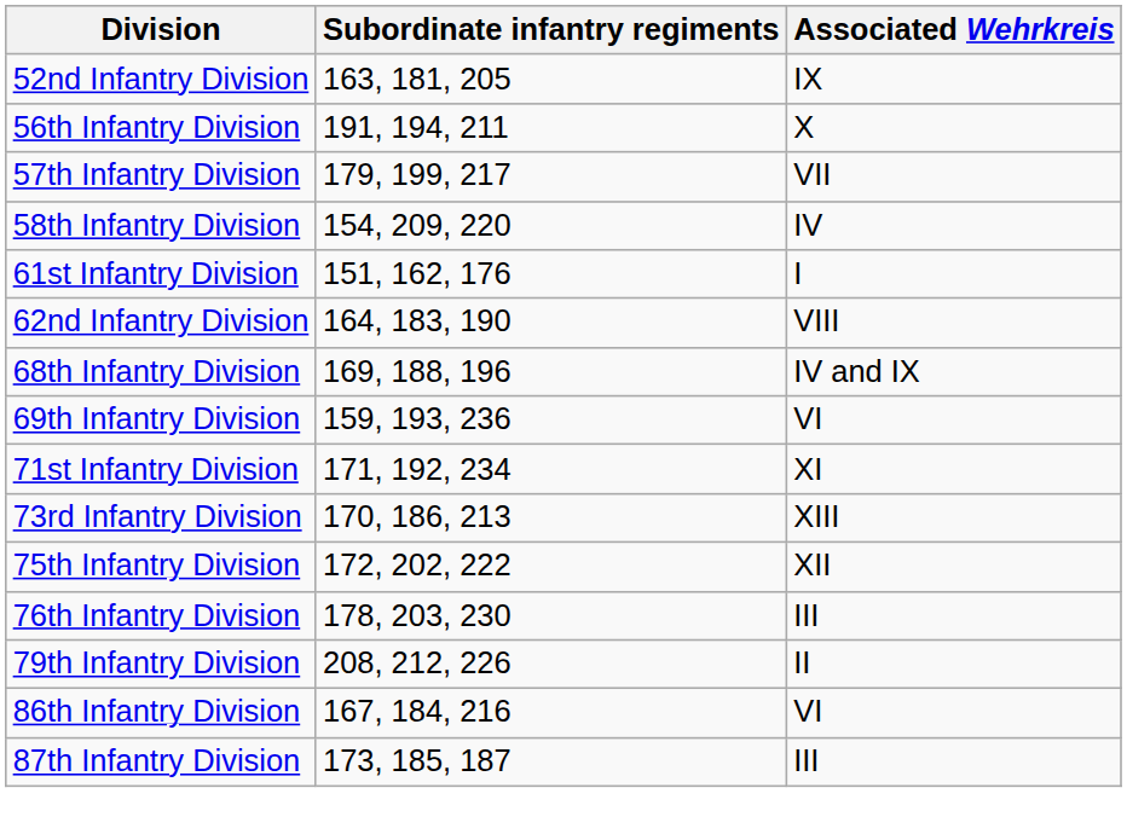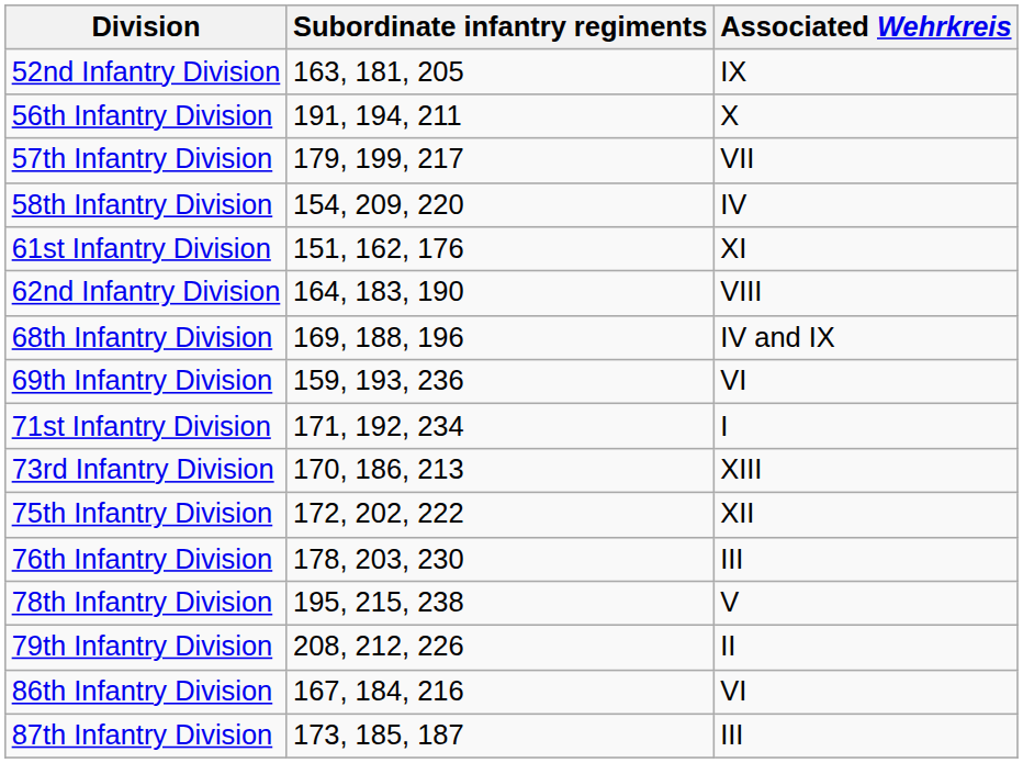 <table class="wikitable">
 <tr>
 <th>Division</th>
 <th>Subordinate infantry regiments</th>
 <th>Associated <em><a href='#'>Wehrkreis</a></em></th>
 </tr>
 <tr>
 <td><a href='#'>52nd Infantry Division</a></td>
 <td>163, 181, 205</td>
 <td>IX</td>
 </tr>
 <tr>
 <td><a href='#'>56th Infantry Division</a></td>
 <td>191, 194, 211</td>
 <td>X</td>
 </tr>
 <tr>
 <td><a href='#'>57th Infantry Division</a></td>
 <td>179, 199, 217</td>
 <td>VII</td>
 </tr>
 <tr>
 <td><a href='#'>58th Infantry Division</a></td>
 <td>154, 209, 220</td>
 <td>IV</td>
 </tr>
 <tr>
 <td><a href='#'>61st Infantry Division</a></td>
 <td>151, 162, 176</td>
-<td>I</td>
+<td>XI</td>
 </tr>
 <tr>
 <td><a href='#'>62nd Infantry Division</a></td>
 <td>164, 183, 190</td>
 <td>VIII</td>
 </tr>
 <tr>
 <td><a href='#'>68th Infantry Division</a></td>
 <td>169, 188, 196</td>
 <td>IV and IX</td>
 </tr>
 <tr>
 <td><a href='#'>69th Infantry Division</a></td>
 <td>159, 193, 236</td>
 <td>VI</td>
 </tr>
 <tr>
 <td><a href='#'>71st Infantry Division</a></td>
 <td>171, 192, 234</td>
-<td>XI</td>
+<td>I</td>
 </tr>
 <tr>
 <td><a href='#'>73rd Infantry Division</a></td>
 <td>170, 186, 213</td>
 <td>XIII</td>
 </tr>
 <tr>
 <td><a href='#'>75th Infantry Division</a></td>
 <td>172, 202, 222</td>
 <td>XII</td>
 </tr>
 <tr>
 <td><a href='#'>76th Infantry Division</a></td>
 <td>178, 203, 230</td>
 <td>III</td>
 </tr>
 <tr>
+<td><a href='#'>78th Infantry Division</a></td>
+<td>195, 215, 238</td>
+<td>V</td>
+</tr>
+<tr>
 <td><a href='#'>79th Infantry Division</a></td>
 <td>208, 212, 226</td>
 <td>II</td>
 </tr>
 <tr>
 <td><a href='#'>86th Infantry Division</a></td>
 <td>167, 184, 216</td>
 <td>VI</td>
 </tr>
 <tr>
 <td><a href='#'>87th Infantry Division</a></td>
 <td>173, 185, 187</td>
 <td>III</td>
 </tr>
 </table>
